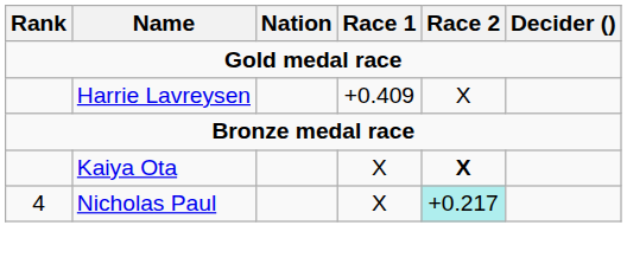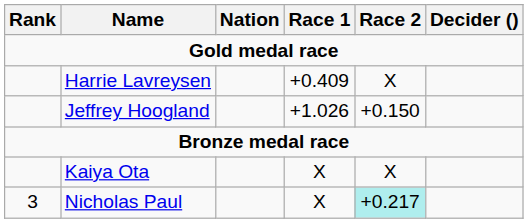 <table class="wikitable" style="text-align:center">
 <tr>
 <th>Rank</th>
 <th>Name</th>
 <th>Nation</th>
 <th>Race 1</th>
 <th>Race 2</th>
 <th>Decider ()</th>
 </tr>
 <tr>
 <td colspan=6><strong>Gold medal race</strong></td>
 </tr>
 <tr>
 <td></td>
 <td align=left><a href='#'>Harrie Lavreysen</a></td>
 <td align=left></td>
 <td>+0.409</td>
 <td>X</td>
 <td></td>
 </tr>
 <tr>
+<td></td>
+<td align=left><a href='#'>Jeffrey Hoogland</a></td>
+<td align=left></td>
+<td>+1.026</td>
+<td>+0.150</td>
+<td></td>
+</tr>
+<tr>
 <td colspan=6><strong>Bronze medal race</strong></td>
 </tr>
 <tr>
 <td></td>
 <td align=left><a href='#'>Kaiya Ota</a></td>
 <td align=left></td>
 <td>X</td>
-<td><strong>X</strong></td>
+<td>X</td>
 <td></td>
 </tr>
 <tr>
-<td>4</td>
+<td>3</td>
 <td align=left><a href='#'>Nicholas Paul</a></td>
 <td align=left></td>
 <td>X</td>
 <td style="background: paleturquoise;">+0.217</td>
 <td></td>
 </tr>
 </table>
